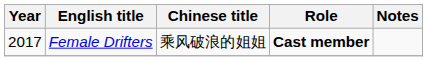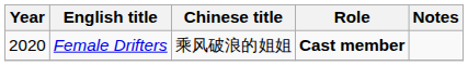 <table class="wikitable">
 <tr>
 <th>Year</th>
 <th>English title</th>
 <th>Chinese title</th>
 <th>Role</th>
 <th>Notes</th>
 </tr>
 <tr>
-<td>2017</td>
+<td>2020</td>
 <td><em><a href='#'>Female Drifters</a></em></td>
 <td>乘风破浪的姐姐</td>
 <td><strong>Cast member</strong></td>
 <td></td>
 </tr>
 <tr>
 </tr>
 </table>
